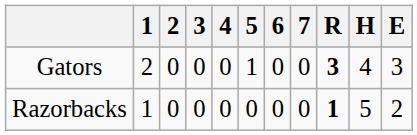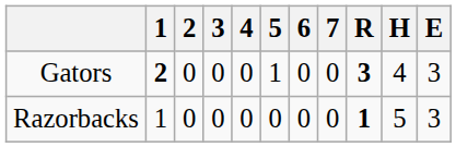 <table align = right border="2" cellpadding="4" cellspacing="0" style="margin: 1em 1em 1em 1em; background: #F9F9F9; border: 1px #aaa solid; border-collapse: collapse;">
 <tr align=center style="background: #F2F2F2;">
 <th></th>
 <th>1</th>
 <th>2</th>
 <th>3</th>
 <th>4</th>
 <th>5</th>
 <th>6</th>
 <th>7</th>
 <th>R</th>
 <th>H</th>
 <th>E</th>
 </tr>
 <tr align=center>
 <td>Gators</td>
-<td>2</td>
+<td><strong>2</strong></td>
 <td>0</td>
 <td>0</td>
 <td>0</td>
 <td>1</td>
 <td>0</td>
 <td>0</td>
 <td><strong>3</strong></td>
 <td>4</td>
 <td>3</td>
 </tr>
 <tr align=center>
 <td>Razorbacks</td>
 <td>1</td>
 <td>0</td>
 <td>0</td>
 <td>0</td>
 <td>0</td>
 <td>0</td>
 <td>0</td>
 <td><strong>1</strong></td>
 <td>5</td>
-<td>2</td>
+<td>3</td>
 </tr>
 </table>
